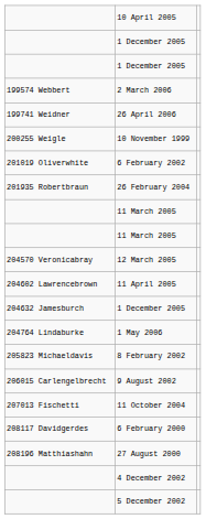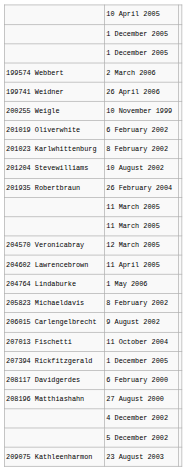 <table class="wikitable" style="font-size: 80%; float: left; width: 26em; margin-right: 1em; height: 700px">
 <tr>
 <td></td>
 <td>10 April 2005</td>
 <td></td>
 </tr>
 <tr>
 <td></td>
 <td>1 December 2005</td>
 <td></td>
 </tr>
 <tr>
 <td></td>
 <td>1 December 2005</td>
 <td></td>
 </tr>
 <tr>
 <td>199574 Webbert</td>
 <td>2 March 2006</td>
 <td></td>
 </tr>
 <tr>
 <td>199741 Weidner</td>
 <td>26 April 2006</td>
 <td></td>
 </tr>
 <tr>
 <td>200255 Weigle</td>
 <td>10 November 1999</td>
 <td></td>
 </tr>
 <tr>
 <td>201019 Oliverwhite</td>
 <td>6 February 2002</td>
 <td></td>
 </tr>
 <tr>
+<td>201023 Karlwhittenburg</td>
+<td>8 February 2002</td>
+<td></td>
+</tr>
+<tr>
+<td>201204 Stevewilliams</td>
+<td>10 August 2002</td>
+<td></td>
+</tr>
+<tr>
 <td>201935 Robertbraun</td>
 <td>26 February 2004</td>
 <td></td>
 </tr>
 <tr>
 <td></td>
 <td>11 March 2005</td>
 <td></td>
 </tr>
 <tr>
 <td></td>
 <td>11 March 2005</td>
 <td></td>
 </tr>
 <tr>
 <td>204570 Veronicabray</td>
 <td>12 March 2005</td>
 <td></td>
 </tr>
 <tr>
 <td>204602 Lawrencebrown</td>
 <td>11 April 2005</td>
 <td></td>
 </tr>
 <tr>
-<td>204632 Jamesburch</td>
-<td>1 December 2005</td>
-<td></td>
-</tr>
-<tr>
 <td>204764 Lindaburke</td>
 <td>1 May 2006</td>
 <td></td>
 </tr>
 <tr>
 <td>205823 Michaeldavis</td>
 <td>8 February 2002</td>
 <td></td>
 </tr>
 <tr>
 <td>206015 Carlengelbrecht</td>
 <td>9 August 2002</td>
 <td></td>
 </tr>
 <tr>
 <td>207013 Fischetti</td>
 <td>11 October 2004</td>
+<td></td>
+</tr>
+<tr>
+<td>207394 Rickfitzgerald</td>
+<td>1 December 2005</td>
 <td></td>
 </tr>
 <tr>
 <td>208117 Davidgerdes</td>
 <td>6 February 2000</td>
 <td></td>
 </tr>
 <tr>
 <td>208196 Matthiashahn</td>
 <td>27 August 2000</td>
 <td></td>
 </tr>
 <tr>
 <td></td>
 <td>4 December 2002</td>
 <td></td>
 </tr>
 <tr>
 <td></td>
 <td>5 December 2002</td>
 <td></td>
 </tr>
+<tr>
+<td>209075 Kathleenharmon</td>
+<td>23 August 2003</td>
+<td></td>
+</tr>
 </table>
